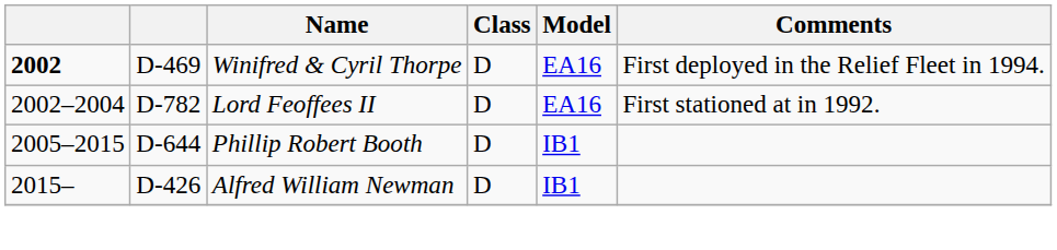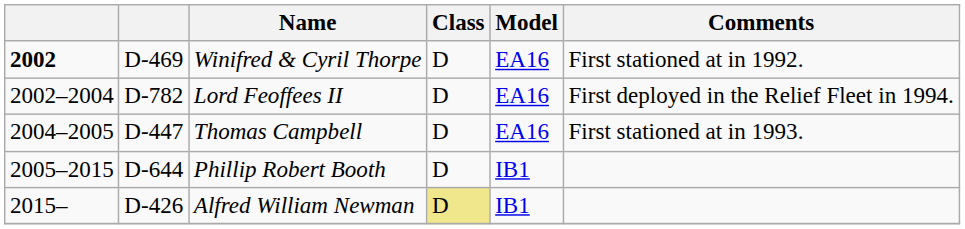 <table class="wikitable sortable">
 <tr>
 <th></th>
 <th></th>
 <th>Name</th>
 <th class=unsortable>Class</th>
 <th>Model</th>
 <th class=unsortable>Comments</th>
 </tr>
 <tr>
 <td><strong>2002</strong></td>
 <td>D-469</td>
 <td><em>Winifred & Cyril Thorpe</em></td>
 <td>D</td>
 <td><a href='#'>EA16</a></td>
-<td>First deployed in the Relief Fleet in 1994.</td>
+<td>First stationed at  in 1992.</td>
 </tr>
 <tr>
 <td>2002–2004</td>
 <td>D-782</td>
 <td><em>Lord Feoffees II</em></td>
 <td>D</td>
 <td><a href='#'>EA16</a></td>
-<td>First stationed at  in 1992.</td>
+<td>First deployed in the Relief Fleet in 1994.</td>
+</tr>
+<tr>
+<td>2004–2005</td>
+<td>D-447</td>
+<td><em>Thomas Campbell</em></td>
+<td>D</td>
+<td><a href='#'>EA16</a></td>
+<td>First stationed at  in 1993.</td>
 </tr>
 <tr>
 <td>2005–2015</td>
 <td>D-644</td>
 <td><em>Phillip Robert Booth</em></td>
 <td>D</td>
 <td><a href='#'>IB1</a></td>
 <td></td>
 </tr>
 <tr>
 <td>2015–</td>
 <td>D-426</td>
 <td><em>Alfred William Newman</em></td>
-<td>D</td>
+<td style="background: khaki;">D</td>
 <td><a href='#'>IB1</a></td>
 <td></td>
 </tr>
 <tr>
 </tr>
 </table>
